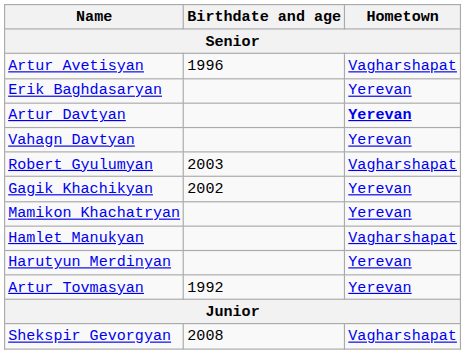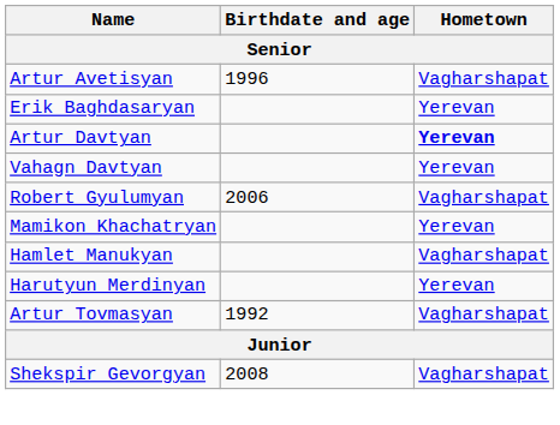 <table class="wikitable sortable">
 <tr>
 <th>Name</th>
 <th>Birthdate and age</th>
 <th>Hometown</th>
 </tr>
 <tr>
 <th colspan="3">Senior</th>
 </tr>
 <tr>
 <td><a href='#'>Artur Avetisyan</a></td>
 <td>1996</td>
 <td><a href='#'>Vagharshapat</a></td>
 </tr>
 <tr>
 <td><a href='#'>Erik Baghdasaryan</a></td>
 <td></td>
 <td><a href='#'>Yerevan</a></td>
 </tr>
 <tr>
 <td><a href='#'>Artur Davtyan</a></td>
 <td></td>
 <td><strong><a href='#'>Yerevan</a></strong></td>
 </tr>
 <tr>
 <td><a href='#'>Vahagn Davtyan</a></td>
 <td></td>
 <td><a href='#'>Yerevan</a></td>
 </tr>
 <tr>
 <td><a href='#'>Robert Gyulumyan</a></td>
-<td>2003</td>
+<td>2006</td>
 <td><a href='#'>Vagharshapat</a></td>
-</tr>
-<tr>
-<td><a href='#'>Gagik Khachikyan</a></td>
-<td>2002</td>
-<td><a href='#'>Yerevan</a></td>
 </tr>
 <tr>
 <td><a href='#'>Mamikon Khachatryan</a></td>
 <td></td>
 <td><a href='#'>Yerevan</a></td>
 </tr>
 <tr>
 <td><a href='#'>Hamlet Manukyan</a></td>
 <td></td>
 <td><a href='#'>Vagharshapat</a></td>
 </tr>
 <tr>
 <td><a href='#'>Harutyun Merdinyan</a></td>
 <td></td>
 <td><a href='#'>Yerevan</a></td>
 </tr>
 <tr>
 <td><a href='#'>Artur Tovmasyan</a></td>
 <td>1992</td>
-<td><a href='#'>Yerevan</a></td>
+<td><a href='#'>Vagharshapat</a></td>
 </tr>
 <tr>
 <th colspan="3">Junior</th>
 </tr>
 <tr>
 <td><a href='#'>Shekspir Gevorgyan</a></td>
 <td>2008</td>
 <td><a href='#'>Vagharshapat</a></td>
 </tr>
 </table>
